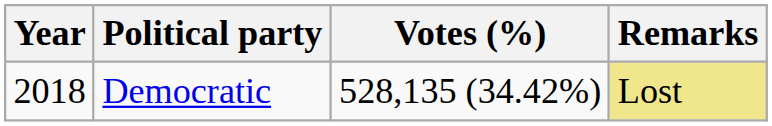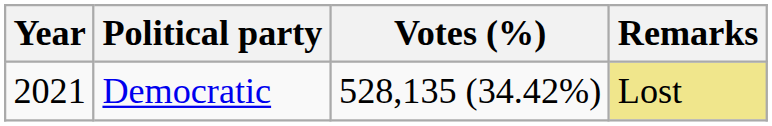 <table class="wikitable">
 <tr>
 <th>Year</th>
 <th>Political party</th>
 <th>Votes (%)</th>
 <th>Remarks</th>
 </tr>
 <tr>
-<td>2018</td>
+<td>2021</td>
 <td><a href='#'>Democratic</a></td>
 <td>528,135 (34.42%)</td>
 <td style="background: khaki;">Lost</td>
 </tr>
 </table>
